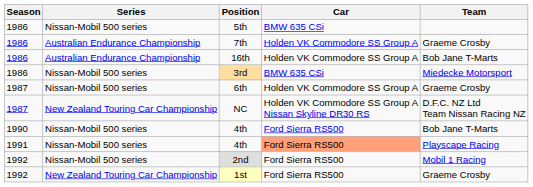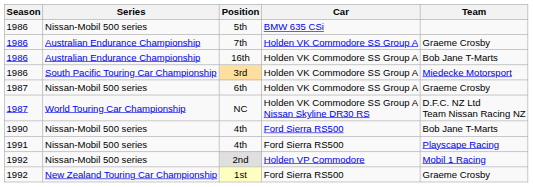 <table class="wikitable" style="font-size: 95%;">
 <tr>
 <th>Season</th>
 <th>Series</th>
 <th>Position</th>
 <th>Car</th>
 <th>Team</th>
 </tr>
 <tr>
 <td>1986</td>
 <td>Nissan-Mobil 500 series</td>
 <td align="center">5th</td>
 <td><a href='#'>BMW 635 CSi</a></td>
 <td></td>
 </tr>
 <tr>
 <td><a href='#'>1986</a></td>
 <td><a href='#'>Australian Endurance Championship</a></td>
 <td align="center">7th</td>
 <td><a href='#'>Holden VK Commodore SS Group A</a></td>
 <td>Graeme Crosby</td>
 </tr>
 <tr>
 <td><a href='#'>1986</a></td>
 <td><a href='#'>Australian Endurance Championship</a></td>
 <td align="center">16th</td>
 <td>Holden VK Commodore SS Group A</td>
 <td>Bob Jane T-Marts</td>
 </tr>
 <tr>
 <td>1986</td>
-<td>Nissan-Mobil 500 series</td>
+<td><a href='#'>South Pacific Touring Car Championship</a></td>
 <td align="center" style="background:#ffdf9f;">3rd</td>
-<td><a href='#'>BMW 635 CSi</a></td>
+<td>Holden VK Commodore SS Group A</td>
 <td><a href='#'>Miedecke Motorsport</a></td>
 </tr>
 <tr>
 <td>1987</td>
 <td>Nissan-Mobil 500 series</td>
 <td align="center">6th</td>
 <td>Holden VK Commodore SS Group A</td>
 <td>Graeme Crosby</td>
 </tr>
 <tr>
 <td><a href='#'>1987</a></td>
-<td><a href='#'>New Zealand Touring Car Championship</a></td>
+<td><a href='#'>World Touring Car Championship</a></td>
 <td align="center">NC</td>
 <td>Holden VK Commodore SS Group A<br><a href='#'>Nissan Skyline DR30 RS</a></td>
 <td>D.F.C. NZ Ltd<br>Team Nissan Racing NZ</td>
 </tr>
 <tr>
 <td>1990</td>
 <td>Nissan-Mobil 500 series</td>
 <td align="center">4th</td>
 <td><a href='#'>Ford Sierra RS500</a></td>
 <td>Bob Jane T-Marts</td>
 </tr>
 <tr>
 <td>1991</td>
 <td>Nissan-Mobil 500 series</td>
 <td align="center">4th</td>
-<td style="background: lightsalmon;">Ford Sierra RS500</td>
+<td>Ford Sierra RS500</td>
 <td><a href='#'>Playscape Racing</a></td>
 </tr>
 <tr>
 <td>1992</td>
 <td>Nissan-Mobil 500 series</td>
 <td align="center" style="background:#dfdfdf;">2nd</td>
-<td>Ford Sierra RS500</td>
+<td><a href='#'>Holden VP Commodore</a></td>
 <td><a href='#'>Mobil 1 Racing</a></td>
 </tr>
 <tr>
 <td>1992</td>
 <td><a href='#'>New Zealand Touring Car Championship</a></td>
 <td align="center" style="background:#ffffbf;">1st</td>
 <td>Ford Sierra RS500</td>
 <td>Graeme Crosby</td>
 </tr>
 </table>
